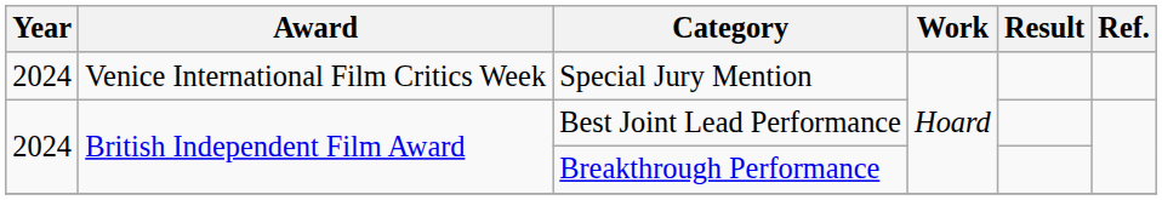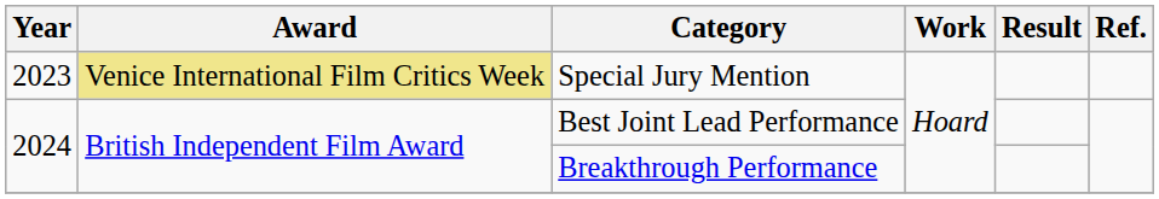 <table class="wikitable plainrowheaders">
 <tr>
 <th>Year</th>
 <th>Award</th>
 <th>Category</th>
 <th>Work</th>
 <th>Result</th>
 <th>Ref.</th>
 </tr>
 <tr>
-<td>2024</td>
-<td>Venice International Film Critics Week</td>
+<td>2023</td>
+<td style="background: khaki;">Venice International Film Critics Week</td>
 <td>Special Jury Mention</td>
 <td rowspan="3"><em>Hoard</em></td>
 <td></td>
 <td></td>
 </tr>
 <tr>
 <td rowspan="2">2024</td>
 <td rowspan="2"><a href='#'>British Independent Film Award</a></td>
 <td>Best Joint Lead Performance</td>
 <td></td>
 <td rowspan="2"></td>
 </tr>
 <tr>
 <td><a href='#'>Breakthrough Performance</a></td>
 <td></td>
 </tr>
 <tr>
 </tr>
 </table>
